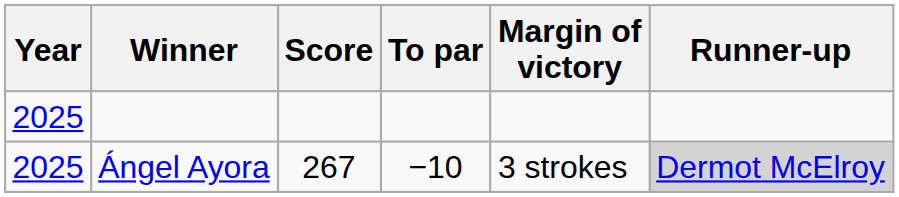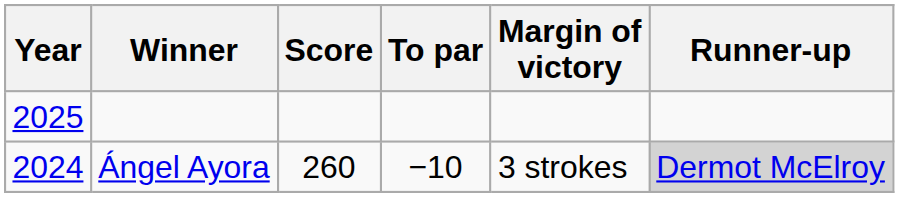 <table class=wikitable style="font-size:95%">
 <tr>
 <th>Year</th>
 <th>Winner</th>
 <th>Score</th>
 <th>To par</th>
 <th>Margin of<br>victory</th>
 <th>Runner-up</th>
 </tr>
 <tr>
 <td><a href='#'>2025</a></td>
 <td></td>
 <td align=center></td>
 <td align=center></td>
 <td></td>
 <td></td>
 </tr>
 <tr>
-<td><a href='#'>2025</a></td>
+<td><a href='#'>2024</a></td>
 <td> <a href='#'>Ángel Ayora</a></td>
-<td align=center>267</td>
+<td align=center>260</td>
 <td align=center>−10</td>
 <td>3 strokes</td>
 <td style="background: lightgrey;"> <a href='#'>Dermot McElroy</a></td>
 </tr>
 </table>
